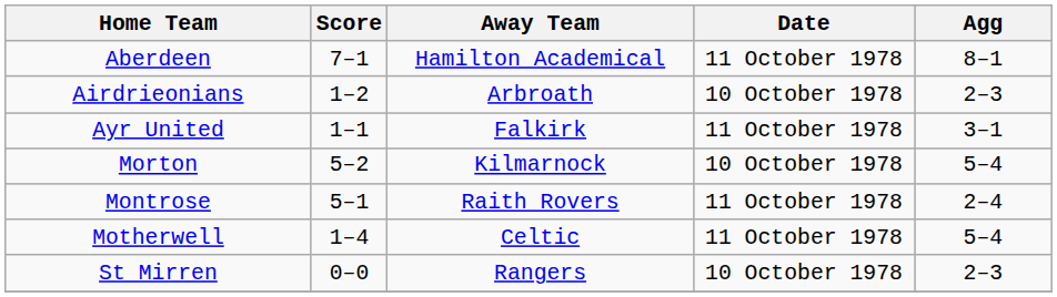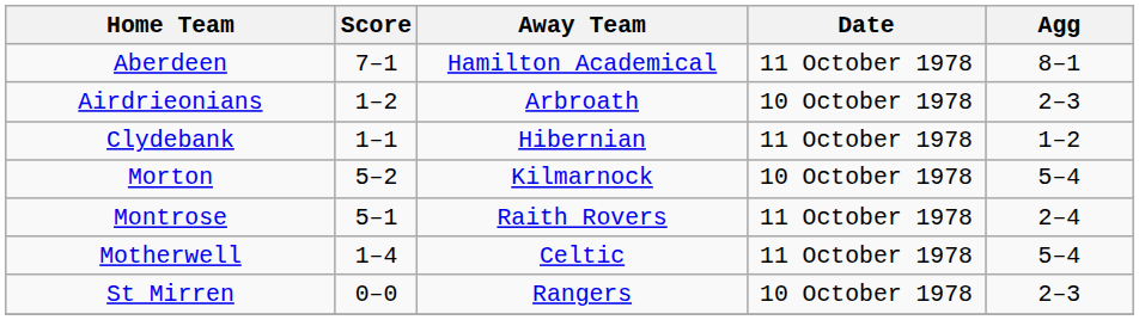 <table class="wikitable" style="text-align:center;">
 <tr>
 <th width=175>Home Team</th>
 <th width=20>Score</th>
 <th width=175>Away Team</th>
 <th width= 125>Date</th>
 <th width= 75>Agg</th>
 </tr>
 <tr>
 <td><a href='#'>Aberdeen</a></td>
 <td>7–1</td>
 <td><a href='#'>Hamilton Academical</a></td>
 <td>11 October 1978</td>
 <td>8–1</td>
 </tr>
 <tr>
 <td><a href='#'>Airdrieonians</a></td>
 <td>1–2</td>
 <td><a href='#'>Arbroath</a></td>
 <td>10 October 1978</td>
 <td>2–3</td>
 </tr>
 <tr>
-<td><a href='#'>Ayr United</a></td>
+<td><a href='#'>Clydebank</a></td>
 <td>1–1</td>
-<td><a href='#'>Falkirk</a></td>
+<td><a href='#'>Hibernian</a></td>
 <td>11 October 1978</td>
-<td>3–1</td>
+<td>1–2</td>
 </tr>
 <tr>
 <td><a href='#'>Morton</a></td>
 <td>5–2</td>
 <td><a href='#'>Kilmarnock</a></td>
 <td>10 October 1978</td>
 <td>5–4</td>
 </tr>
 <tr>
 <td><a href='#'>Montrose</a></td>
 <td>5–1</td>
 <td><a href='#'>Raith Rovers</a></td>
 <td>11 October 1978</td>
 <td>2–4</td>
 </tr>
 <tr>
 <td><a href='#'>Motherwell</a></td>
 <td>1–4</td>
 <td><a href='#'>Celtic</a></td>
 <td>11 October 1978</td>
 <td>5–4</td>
 </tr>
 <tr>
 <td><a href='#'>St Mirren</a></td>
 <td>0–0</td>
 <td><a href='#'>Rangers</a></td>
 <td>10 October 1978</td>
 <td>2–3</td>
 </tr>
 <tr>
 </tr>
 </table>
